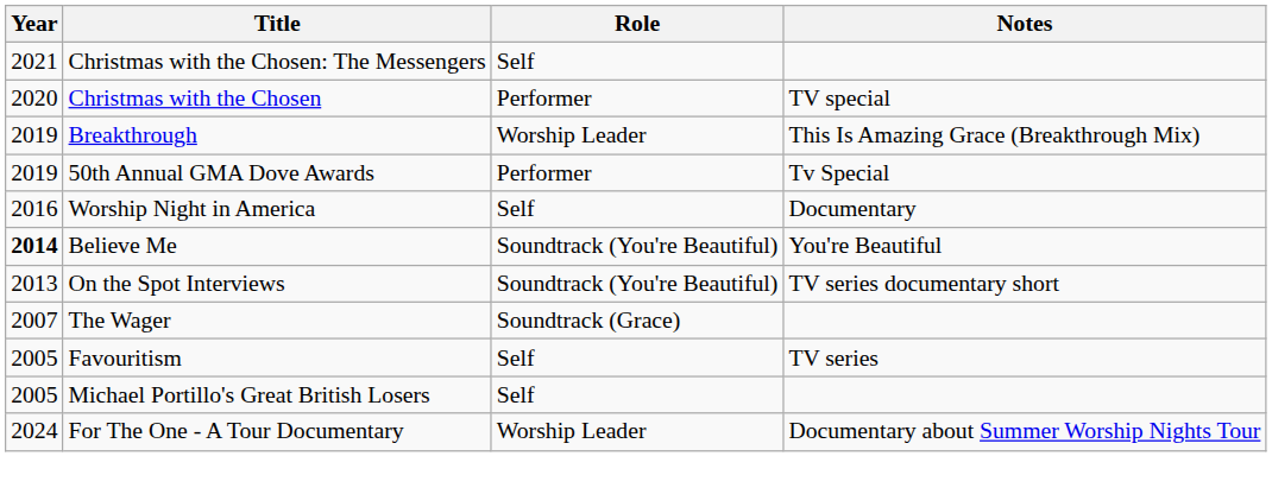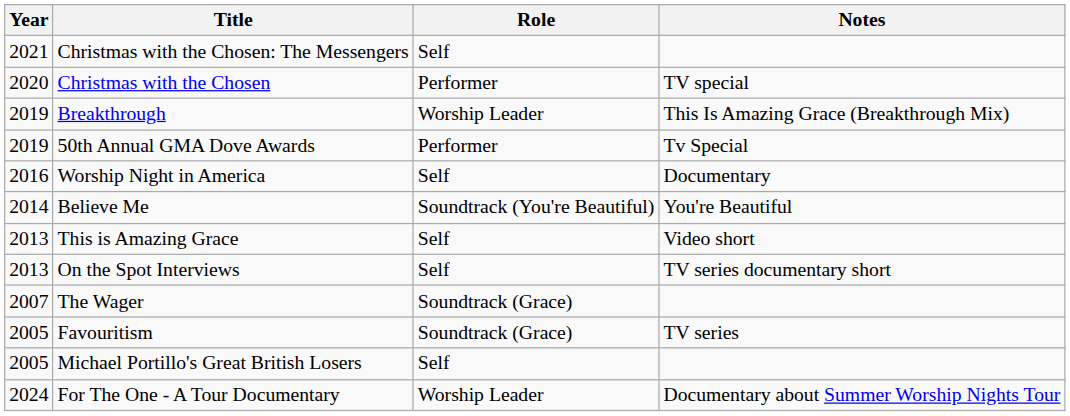 <table class="wikitable">
 <tr>
 <th>Year</th>
 <th>Title</th>
 <th>Role</th>
 <th>Notes</th>
 </tr>
 <tr>
 <td>2021</td>
 <td>Christmas with the Chosen: The Messengers</td>
 <td>Self</td>
 <td></td>
 </tr>
 <tr>
 <td>2020</td>
 <td><a href='#'>Christmas with the Chosen</a></td>
 <td>Performer</td>
 <td>TV special</td>
 </tr>
 <tr>
 <td>2019</td>
 <td><a href='#'>Breakthrough</a></td>
 <td>Worship Leader</td>
 <td>This Is Amazing Grace (Breakthrough Mix)</td>
 </tr>
 <tr>
 <td>2019</td>
 <td>50th Annual GMA Dove Awards</td>
 <td>Performer</td>
 <td>Tv Special</td>
 </tr>
 <tr>
 <td>2016</td>
 <td>Worship Night in America</td>
 <td>Self</td>
 <td>Documentary</td>
 </tr>
 <tr>
-<td><strong>2014</strong></td>
+<td>2014</td>
 <td>Believe Me</td>
 <td>Soundtrack (You're Beautiful)</td>
 <td>You're Beautiful</td>
 </tr>
 <tr>
 <td>2013</td>
+<td>This is Amazing Grace</td>
+<td>Self</td>
+<td>Video short</td>
+</tr>
+<tr>
+<td>2013</td>
 <td>On the Spot Interviews</td>
-<td>Soundtrack (You're Beautiful)</td>
+<td>Self</td>
 <td>TV series documentary short</td>
 </tr>
 <tr>
 <td>2007</td>
 <td>The Wager</td>
 <td>Soundtrack (Grace)</td>
 <td></td>
 </tr>
 <tr>
 <td>2005</td>
 <td>Favouritism</td>
-<td>Self</td>
+<td>Soundtrack (Grace)</td>
 <td>TV series</td>
 </tr>
 <tr>
 <td>2005</td>
 <td>Michael Portillo's Great British Losers</td>
 <td>Self</td>
 <td></td>
 </tr>
 <tr>
 <td>2024</td>
 <td>For The One - A Tour Documentary</td>
 <td>Worship Leader</td>
 <td>Documentary about <a href='#'>Summer Worship Nights Tour</a></td>
 </tr>
 </table>
